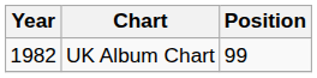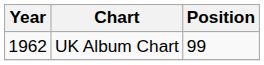 <table class="wikitable">
 <tr>
 <th align="left">Year</th>
 <th align="left">Chart</th>
 <th align="left">Position</th>
 </tr>
 <tr>
-<td align="left">1982</td>
+<td align="left">1962</td>
 <td align="left">UK Album Chart</td>
 <td align="left">99</td>
 </tr>
 <tr>
 </tr>
 </table>
